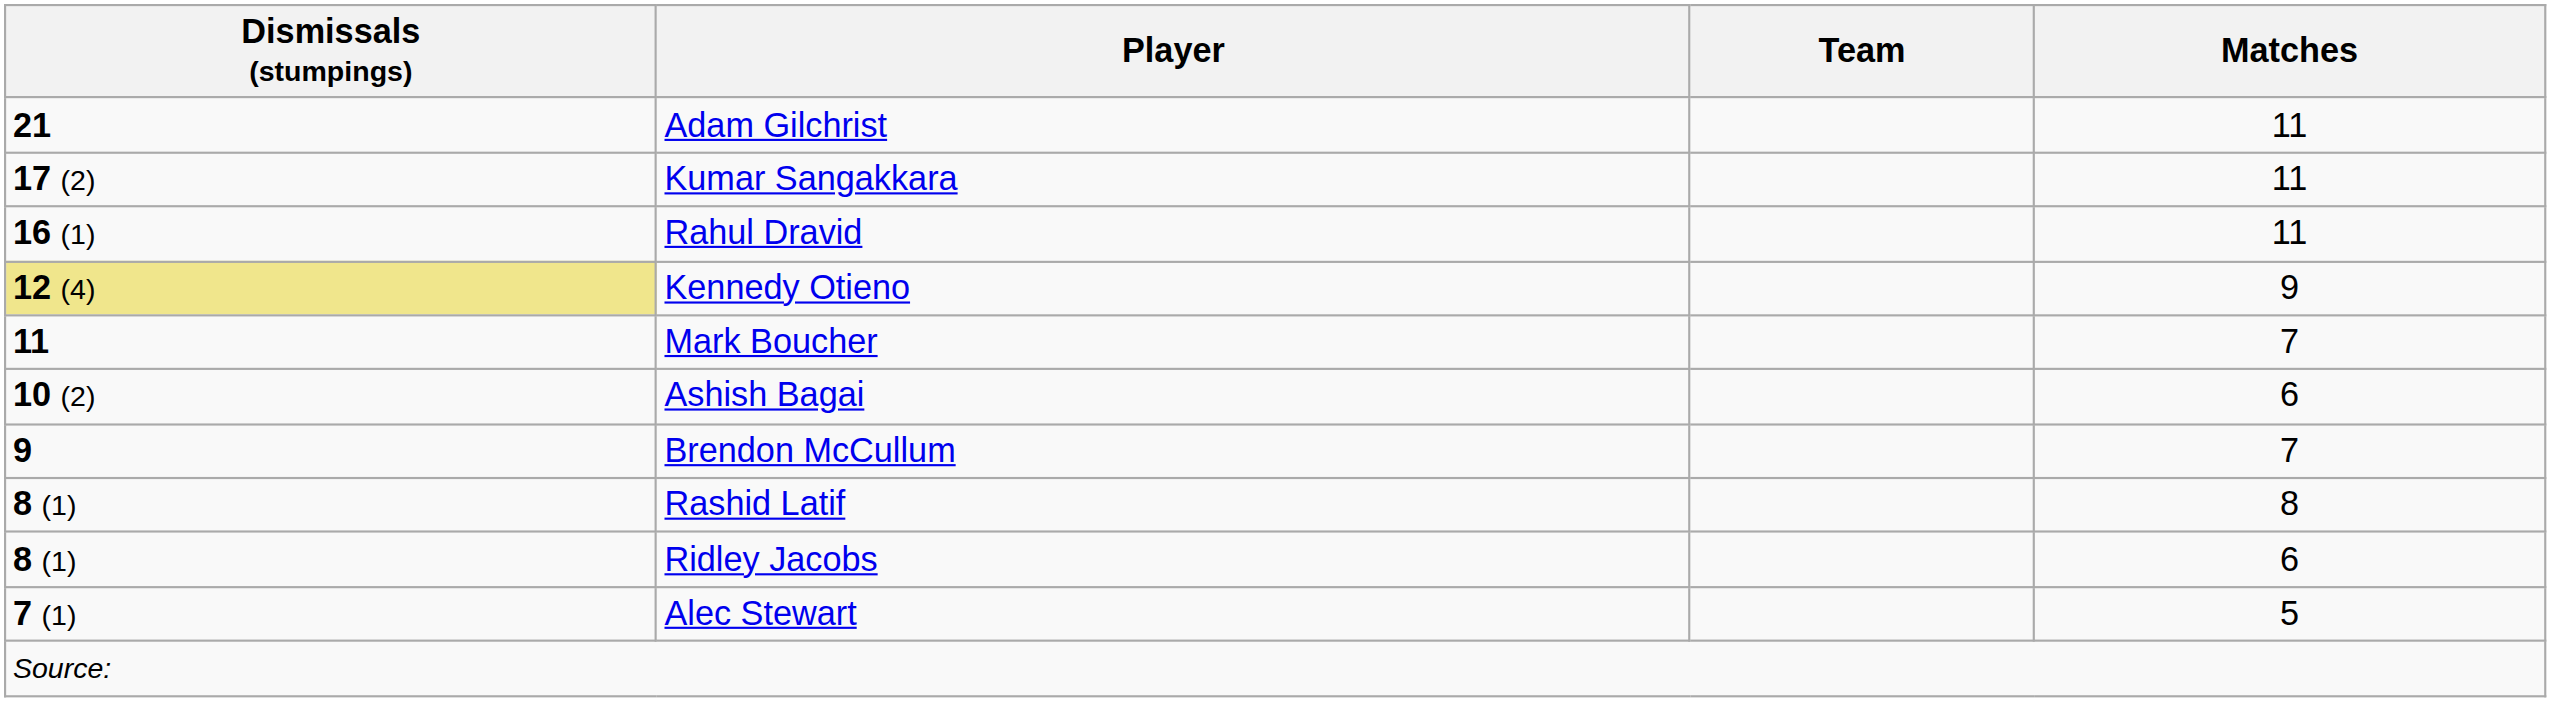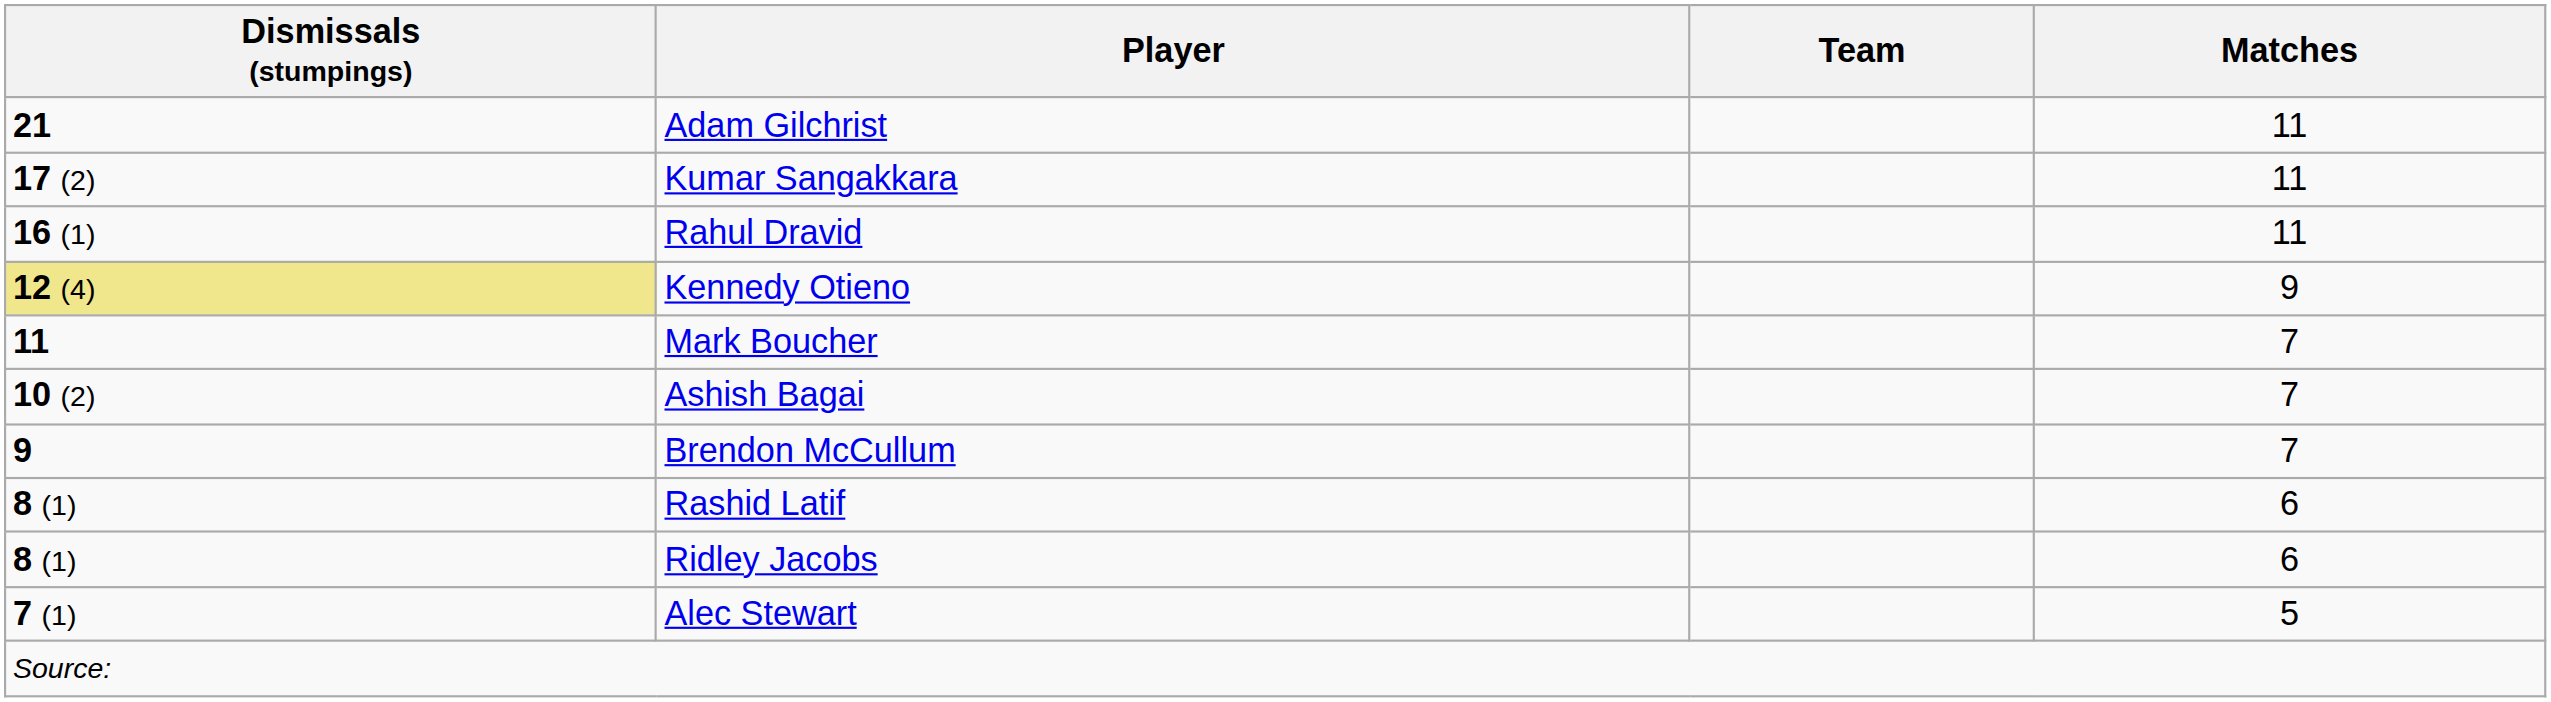 <table class="wikitable" width="75%">
 <tr>
 <th>Dismissals<br><small>(stumpings)</small></th>
 <th>Player</th>
 <th>Team</th>
 <th>Matches</th>
 </tr>
 <tr>
 <td><strong>21</strong></td>
 <td><a href='#'>Adam Gilchrist</a></td>
 <td></td>
 <td align="center">11</td>
 </tr>
 <tr>
 <td><strong>17</strong> <small>(2)</small></td>
 <td><a href='#'>Kumar Sangakkara</a></td>
 <td></td>
 <td align="center">11</td>
 </tr>
 <tr>
 <td><strong>16</strong> <small>(1)</small></td>
 <td><a href='#'>Rahul Dravid</a></td>
 <td></td>
 <td align="center">11</td>
 </tr>
 <tr>
 <td style="background: khaki;"><strong>12</strong> <small>(4)</small></td>
 <td><a href='#'>Kennedy Otieno</a></td>
 <td></td>
 <td align="center">9</td>
 </tr>
 <tr>
 <td><strong>11</strong></td>
 <td><a href='#'>Mark Boucher</a></td>
 <td></td>
 <td align="center">7</td>
 </tr>
 <tr>
 <td><strong>10</strong> <small>(2)</small></td>
 <td><a href='#'>Ashish Bagai</a></td>
 <td></td>
-<td align="center">6</td>
+<td align="center">7</td>
 </tr>
 <tr>
 <td><strong>9</strong></td>
 <td><a href='#'>Brendon McCullum</a></td>
 <td></td>
 <td align="center">7</td>
 </tr>
 <tr>
 <td><strong>8</strong> <small>(1)</small></td>
 <td><a href='#'>Rashid Latif</a></td>
 <td></td>
-<td align="center">8</td>
+<td align="center">6</td>
 </tr>
 <tr>
 <td><strong>8</strong> <small>(1)</small></td>
 <td><a href='#'>Ridley Jacobs</a></td>
 <td></td>
 <td align="center">6</td>
 </tr>
 <tr>
 <td><strong>7</strong> <small>(1)</small></td>
 <td><a href='#'>Alec Stewart</a></td>
 <td></td>
 <td align="center">5</td>
 </tr>
 <tr>
 <td colspan=4><small><em>Source: </em></small></td>
 </tr>
 </table>
